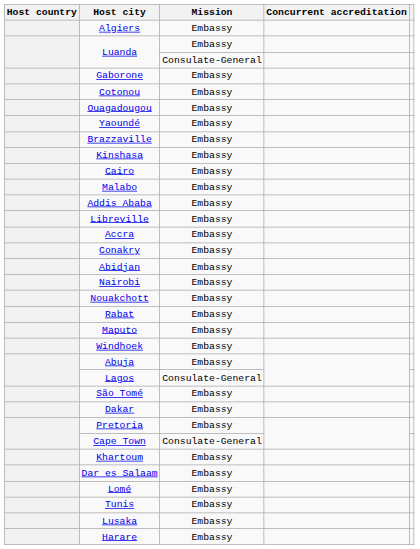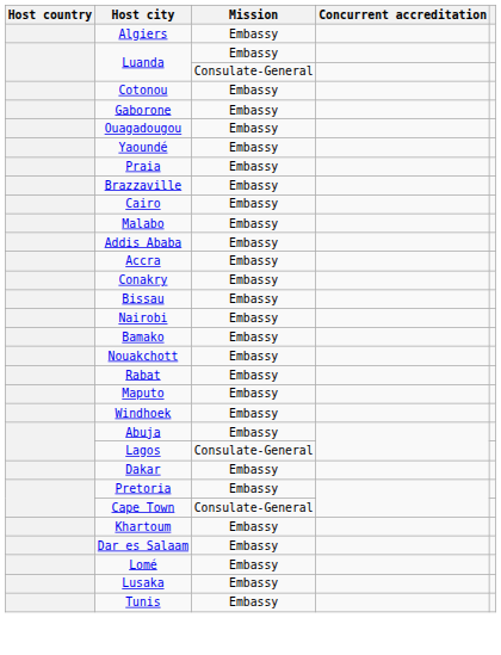 <table class="wikitable plainrowheaders" style="text-align:center;">
 <tr>
 <th scope="col">Host country</th>
 <th scope="col">Host city</th>
 <th scope="col">Mission</th>
 <th scope="col">Concurrent accreditation</th>
 <th scope="col"></th>
 </tr>
 <tr>
 <th scope="row"></th>
 <td><a href='#'>Algiers</a></td>
 <td>Embassy</td>
 <td></td>
 <td></td>
 </tr>
 <tr>
 <th scope="row" rowspan="2"></th>
 <td rowspan="2"><a href='#'>Luanda</a></td>
 <td>Embassy</td>
 <td></td>
 <td></td>
 </tr>
 <tr>
 <td>Consulate-General</td>
 <td></td>
 <td></td>
 </tr>
 <tr>
 <th scope="row"></th>
-<td><a href='#'>Gaborone</a></td>
+<td><a href='#'>Cotonou</a></td>
 <td>Embassy</td>
 <td></td>
 <td></td>
 </tr>
 <tr>
 <th scope="row"></th>
-<td><a href='#'>Cotonou</a></td>
+<td><a href='#'>Gaborone</a></td>
 <td>Embassy</td>
 <td></td>
 <td></td>
 </tr>
 <tr>
 <th scope="row"></th>
 <td><a href='#'>Ouagadougou</a></td>
 <td>Embassy</td>
 <td></td>
 <td></td>
 </tr>
 <tr>
 <th scope="row"></th>
 <td><a href='#'>Yaoundé</a></td>
 <td>Embassy</td>
 <td></td>
 <td></td>
 </tr>
 <tr>
 <th scope="row"></th>
-<td><a href='#'>Brazzaville</a></td>
+<td><a href='#'>Praia</a></td>
 <td>Embassy</td>
 <td></td>
 <td></td>
 </tr>
 <tr>
 <th scope="row"></th>
-<td><a href='#'>Kinshasa</a></td>
+<td><a href='#'>Brazzaville</a></td>
 <td>Embassy</td>
 <td></td>
 <td></td>
 </tr>
 <tr>
 <th scope="row"></th>
 <td><a href='#'>Cairo</a></td>
 <td>Embassy</td>
 <td></td>
 <td></td>
 </tr>
 <tr>
 <th scope="row"></th>
 <td><a href='#'>Malabo</a></td>
 <td>Embassy</td>
 <td></td>
 <td></td>
 </tr>
 <tr>
 <th scope="row"></th>
 <td><a href='#'>Addis Ababa</a></td>
 <td>Embassy</td>
 <td><br></td>
 <td></td>
 </tr>
 <tr>
 <th scope="row"></th>
-<td><a href='#'>Libreville</a></td>
-<td>Embassy</td>
-<td></td>
-<td></td>
-</tr>
-<tr>
-<th scope="row"></th>
 <td><a href='#'>Accra</a></td>
 <td>Embassy</td>
 <td></td>
 <td></td>
 </tr>
 <tr>
 <th scope="row"></th>
 <td><a href='#'>Conakry</a></td>
 <td>Embassy</td>
 <td></td>
 <td></td>
 </tr>
 <tr>
 <th scope="row"></th>
-<td><a href='#'>Abidjan</a></td>
+<td><a href='#'>Bissau</a></td>
 <td>Embassy</td>
 <td></td>
 <td></td>
 </tr>
 <tr>
 <th scope="row"></th>
 <td><a href='#'>Nairobi</a></td>
+<td>Embassy</td>
+<td></td>
+<td></td>
+</tr>
+<tr>
+<th scope="row"></th>
+<td><a href='#'>Bamako</a></td>
 <td>Embassy</td>
 <td></td>
 <td></td>
 </tr>
 <tr>
 <th scope="row"></th>
 <td><a href='#'>Nouakchott</a></td>
 <td>Embassy</td>
 <td></td>
 <td></td>
 </tr>
 <tr>
 <th scope="row"></th>
 <td><a href='#'>Rabat</a></td>
 <td>Embassy</td>
 <td></td>
 <td></td>
 </tr>
 <tr>
 <th scope="row"></th>
 <td><a href='#'>Maputo</a></td>
 <td>Embassy</td>
 <td></td>
 <td></td>
 </tr>
 <tr>
 <th scope="row"></th>
 <td><a href='#'>Windhoek</a></td>
 <td>Embassy</td>
 <td></td>
 <td></td>
 </tr>
 <tr>
 <th scope="row" rowspan="2"></th>
 <td><a href='#'>Abuja</a></td>
 <td>Embassy</td>
 <td rowspan="2"></td>
 <td></td>
 </tr>
 <tr>
 <td><a href='#'>Lagos</a></td>
 <td>Consulate-General</td>
 <td></td>
 </tr>
 <tr>
 <th scope="row"></th>
-<td><a href='#'>São Tomé</a></td>
-<td>Embassy</td>
-<td></td>
-<td></td>
-</tr>
-<tr>
-<th scope="row"></th>
 <td><a href='#'>Dakar</a></td>
 <td>Embassy</td>
 <td></td>
 <td></td>
 </tr>
 <tr>
 <th scope="row" rowspan="2"></th>
 <td><a href='#'>Pretoria</a></td>
 <td>Embassy</td>
 <td rowspan="2"></td>
 <td></td>
 </tr>
 <tr>
 <td><a href='#'>Cape Town</a></td>
 <td>Consulate-General</td>
 <td></td>
 </tr>
 <tr>
 <th scope="row"></th>
 <td><a href='#'>Khartoum</a></td>
 <td>Embassy</td>
 <td></td>
 <td></td>
 </tr>
 <tr>
 <th scope="row"></th>
 <td><a href='#'>Dar es Salaam</a></td>
 <td>Embassy</td>
 <td></td>
 <td></td>
 </tr>
 <tr>
 <th scope="row"></th>
 <td><a href='#'>Lomé</a></td>
 <td>Embassy</td>
 <td></td>
 <td></td>
 </tr>
 <tr>
 <th scope="row"></th>
-<td><a href='#'>Tunis</a></td>
-<td>Embassy</td>
-<td></td>
-<td></td>
-</tr>
-<tr>
-<th scope="row"></th>
 <td><a href='#'>Lusaka</a></td>
 <td>Embassy</td>
 <td></td>
 <td></td>
 </tr>
 <tr>
 <th scope="row"></th>
-<td><a href='#'>Harare</a></td>
+<td><a href='#'>Tunis</a></td>
 <td>Embassy</td>
 <td></td>
 <td></td>
 </tr>
 </table>
